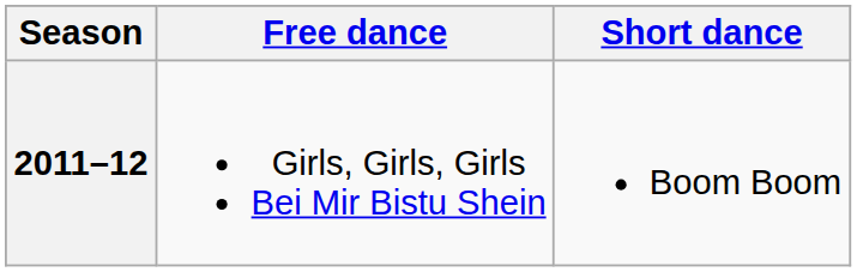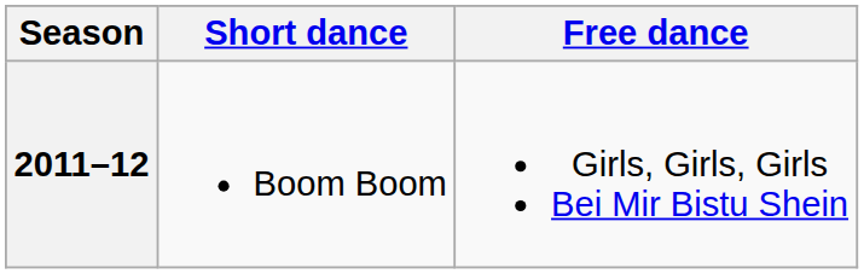 <table class=wikitable style=text-align:center>
 <tr>
 <th>Season</th>
+<th><a href='#'>Short dance</a></th>
 <th><a href='#'>Free dance</a></th>
-<th><a href='#'>Short dance</a></th>
 </tr>
 <tr>
 <th>2011–12 <br> </th>
+<td><br><ul><li> Boom Boom <br></li></ul></td>
 <td><br><ul><li>Girls, Girls, Girls</li><li><a href='#'>Bei Mir Bistu Shein</a></li></ul></td>
-<td><br><ul><li> Boom Boom <br></li></ul></td>
 </tr>
 </table>
